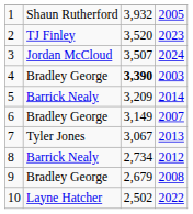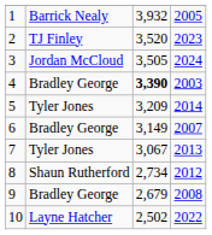 <table class="wikitable">
 <tr>
 </tr>
 <tr>
 <td>1</td>
-<td>Shaun Rutherford</td>
+<td><a href='#'>Barrick Nealy</a></td>
 <td><abbr>3,932</abbr></td>
 <td><a href='#'>2005</a></td>
 </tr>
 <tr>
 <td>2</td>
 <td><a href='#'>TJ Finley</a></td>
 <td><abbr>3,520</abbr></td>
 <td><a href='#'>2023</a></td>
 </tr>
 <tr>
 <td>3</td>
 <td><a href='#'>Jordan McCloud</a></td>
-<td><abbr>3,507</abbr></td>
+<td><abbr>3,505</abbr></td>
 <td><a href='#'>2024</a></td>
 </tr>
 <tr>
 <td>4</td>
 <td>Bradley George</td>
 <td><strong><abbr>3,390</abbr></strong></td>
 <td><a href='#'>2003</a></td>
 </tr>
 <tr>
 <td>5</td>
-<td><a href='#'>Barrick Nealy</a></td>
+<td>Tyler Jones</td>
 <td><abbr>3,209</abbr></td>
 <td><a href='#'>2014</a></td>
 </tr>
 <tr>
 <td>6</td>
 <td>Bradley George</td>
 <td><abbr>3,149</abbr></td>
 <td><a href='#'>2007</a></td>
 </tr>
 <tr>
 <td>7</td>
 <td>Tyler Jones</td>
 <td><abbr>3,067</abbr></td>
 <td><a href='#'>2013</a></td>
 </tr>
 <tr>
 <td>8</td>
-<td><a href='#'>Barrick Nealy</a></td>
+<td>Shaun Rutherford</td>
 <td><abbr>2,734</abbr></td>
 <td><a href='#'>2012</a></td>
 </tr>
 <tr>
 <td>9</td>
 <td>Bradley George</td>
 <td><abbr>2,679</abbr></td>
 <td><a href='#'>2008</a></td>
 </tr>
 <tr>
 <td>10</td>
 <td><a href='#'>Layne Hatcher</a></td>
 <td><abbr>2,502</abbr></td>
 <td><a href='#'>2022</a></td>
 </tr>
 </table>
